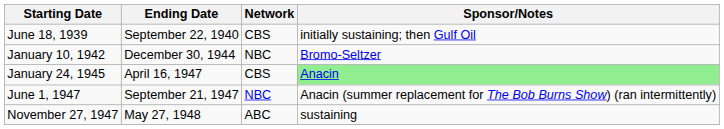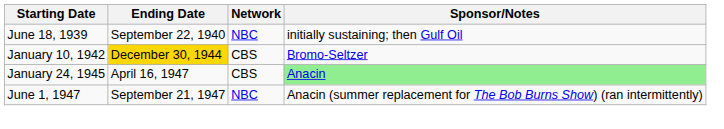 <table class="wikitable">
 <tr>
 <th>Starting Date</th>
 <th>Ending Date</th>
 <th>Network</th>
 <th>Sponsor/Notes</th>
 </tr>
 <tr>
 <td>June 18, 1939</td>
 <td>September 22, 1940</td>
-<td>CBS</td>
+<td><a href='#'>NBC</a></td>
 <td>initially sustaining; then <a href='#'>Gulf Oil</a></td>
 </tr>
 <tr>
 <td>January 10, 1942</td>
-<td>December 30, 1944</td>
-<td>NBC</td>
+<td style="background: gold;">December 30, 1944</td>
+<td>CBS</td>
 <td><a href='#'>Bromo-Seltzer</a></td>
 </tr>
 <tr>
 <td>January 24, 1945</td>
 <td>April 16, 1947</td>
 <td>CBS</td>
 <td style="background: lightgreen;"><a href='#'>Anacin</a></td>
 </tr>
 <tr>
 <td>June 1, 1947</td>
 <td>September 21, 1947</td>
 <td><a href='#'>NBC</a></td>
 <td>Anacin (summer replacement for <em><a href='#'>The Bob Burns Show</a></em>) (ran intermittently)</td>
 </tr>
-<tr>
-<td>November 27, 1947</td>
-<td>May 27, 1948</td>
-<td>ABC</td>
-<td>sustaining</td>
-</tr>
 </table>
